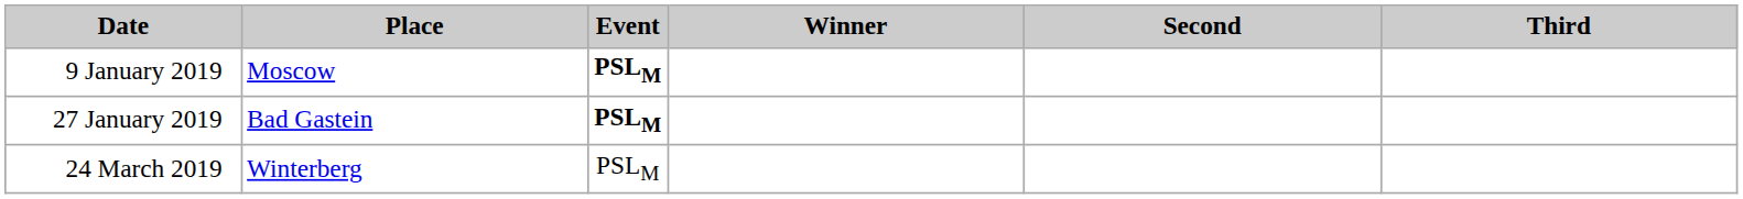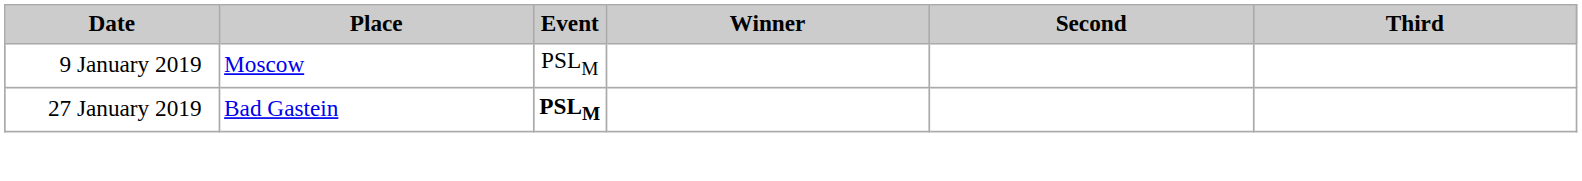 <table class="wikitable plainrowheaders" style="background:#fff; font-size:86%; line-height:16px; border:grey solid 1px; border-collapse:collapse;">
 <tr>
 <th scope="col" style="background:#ccc; width:120px;">Date</th>
 <th scope="col" style="background:#ccc; width:180px;">Place</th>
 <th scope="col" style="background:#ccc; width:30px;">Event</th>
 <th scope="col" style="background:#ccc; width:185px;">Winner</th>
 <th scope="col" style="background:#ccc; width:185px;">Second</th>
 <th scope="col" style="background:#ccc; width:185px;">Third</th>
 </tr>
 <tr>
 <td align="right">9 January 2019  </td>
 <td> <a href='#'>Moscow</a></td>
-<td align="center"><strong>PSL<sub>M </sub></strong></td>
+<td align="center">PSL<sub>M </sub></td>
 <td></td>
 <td></td>
 <td></td>
 </tr>
 <tr>
 <td align="right">27 January 2019  </td>
 <td> <a href='#'>Bad Gastein</a></td>
 <td align="center"><strong>PSL<sub>M </sub></strong></td>
 <td></td>
 <td></td>
 <td></td>
 </tr>
-<tr>
-<td align="right">24 March 2019  </td>
-<td> <a href='#'>Winterberg</a></td>
-<td align="center">PSL<sub>M </sub></td>
-<td></td>
-<td></td>
-<td></td>
-</tr>
 </table>
